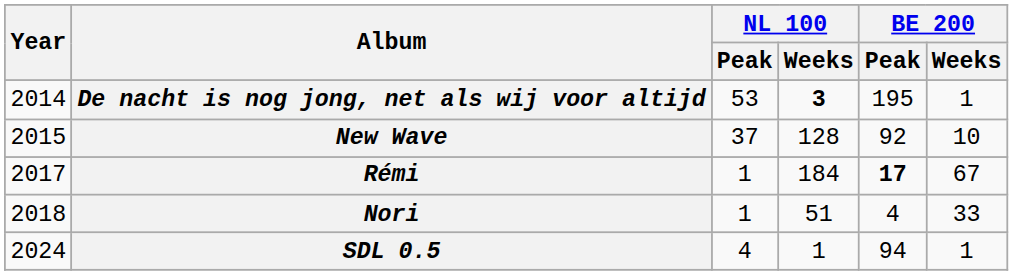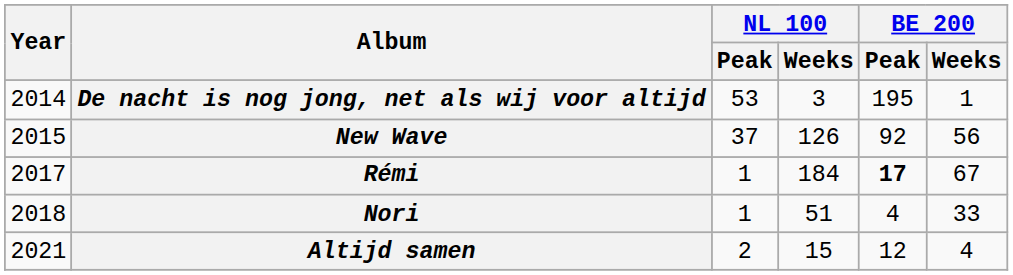 <table class="wikitable plainrowheaders" style="text-align:center">
 <tr>
 <th rowspan="2">Year</th>
 <th rowspan="2">Album</th>
 <th colspan="2"><a href='#'>NL 100</a><br></th>
 <th colspan="2"><a href='#'>BE 200</a><br></th>
 </tr>
 <tr>
 <th>Peak</th>
 <th>Weeks</th>
 <th>Peak</th>
 <th>Weeks</th>
 </tr>
 <tr>
 <td>2014</td>
 <th scope="row"><em>De nacht is nog jong, net als wij voor altijd</em></th>
 <td>53</td>
-<td><strong>3</strong></td>
+<td>3</td>
 <td>195</td>
 <td>1</td>
 </tr>
 <tr>
 <td>2015</td>
 <th scope="row"><em>New Wave</em></th>
 <td>37</td>
-<td>128</td>
+<td>126</td>
 <td>92</td>
-<td>10</td>
+<td>56</td>
 </tr>
 <tr>
 <td>2017</td>
 <th scope="row"><em>Rémi</em></th>
 <td>1</td>
 <td>184</td>
 <td><strong>17</strong></td>
 <td>67</td>
 </tr>
 <tr>
 <td>2018</td>
 <th scope="row"><em>Nori</em></th>
 <td>1</td>
 <td>51</td>
 <td>4</td>
 <td>33</td>
 </tr>
 <tr>
-<td>2024</td>
-<th scope="row"><em>SDL 0.5</em></th>
+<td>2021</td>
+<th scope="row"><em>Altijd samen</em></th>
+<td>2</td>
+<td>15</td>
+<td>12</td>
 <td>4</td>
-<td>1</td>
-<td>94</td>
-<td>1</td>
 </tr>
 </table>
